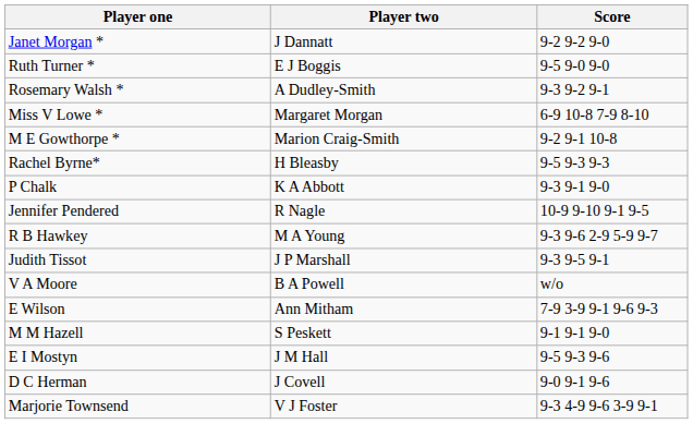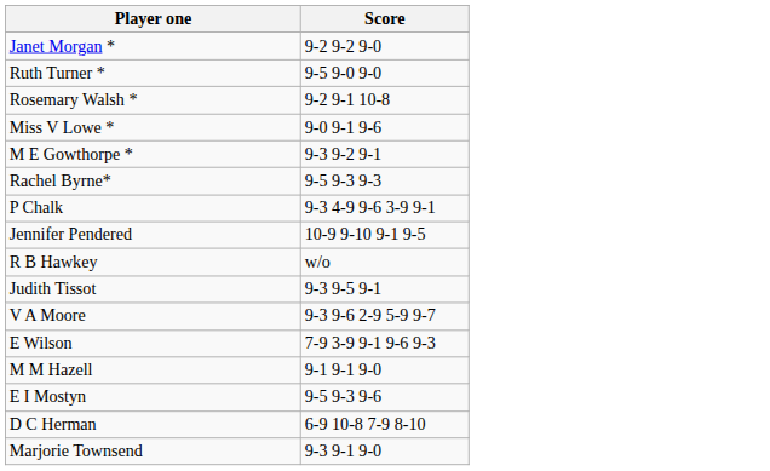 <table class="wikitable">
 <tr>
 <th width=270>Player one</th>
-<th width=270>Player two</th>
 <th width=150>Score</th>
 </tr>
 <tr>
 <td><a href='#'>Janet Morgan</a> *</td>
-<td> J Dannatt</td>
 <td>9-2 9-2 9-0</td>
 </tr>
 <tr>
 <td> Ruth Turner *</td>
-<td> E J Boggis</td>
 <td>9-5 9-0 9-0</td>
 </tr>
 <tr>
 <td> Rosemary Walsh *</td>
-<td> A Dudley-Smith</td>
+<td>9-2 9-1 10-8</td>
+</tr>
+<tr>
+<td> Miss V Lowe *</td>
+<td>9-0 9-1 9-6</td>
+</tr>
+<tr>
+<td> M E Gowthorpe *</td>
 <td>9-3 9-2 9-1</td>
 </tr>
 <tr>
-<td> Miss V Lowe *</td>
-<td> Margaret Morgan</td>
-<td>6-9 10-8 7-9 8-10</td>
-</tr>
-<tr>
-<td> M E Gowthorpe *</td>
-<td> Marion Craig-Smith</td>
-<td>9-2 9-1 10-8</td>
-</tr>
-<tr>
 <td> Rachel Byrne*</td>
-<td> H Bleasby</td>
 <td>9-5 9-3 9-3</td>
 </tr>
 <tr>
 <td> P Chalk</td>
-<td> K A Abbott</td>
-<td>9-3 9-1 9-0</td>
+<td>9-3 4-9 9-6 3-9 9-1</td>
 </tr>
 <tr>
 <td> Jennifer Pendered</td>
-<td> R Nagle</td>
 <td>10-9 9-10 9-1 9-5</td>
 </tr>
 <tr>
 <td> R B Hawkey</td>
-<td> M A Young</td>
-<td>9-3 9-6 2-9 5-9 9-7</td>
+<td>w/o</td>
 </tr>
 <tr>
 <td> Judith Tissot</td>
-<td> J P Marshall</td>
 <td>9-3 9-5 9-1</td>
 </tr>
 <tr>
 <td> V A Moore</td>
-<td> B A Powell</td>
-<td>w/o</td>
+<td>9-3 9-6 2-9 5-9 9-7</td>
 </tr>
 <tr>
 <td> E Wilson</td>
-<td> Ann Mitham</td>
 <td>7-9 3-9 9-1 9-6 9-3</td>
 </tr>
 <tr>
 <td> M M Hazell</td>
-<td> S Peskett</td>
 <td>9-1 9-1 9-0</td>
 </tr>
 <tr>
 <td> E I Mostyn</td>
-<td> J M Hall</td>
 <td>9-5 9-3 9-6</td>
 </tr>
 <tr>
 <td> D C Herman</td>
-<td> J Covell</td>
-<td>9-0 9-1 9-6</td>
+<td>6-9 10-8 7-9 8-10</td>
 </tr>
 <tr>
 <td> Marjorie Townsend</td>
-<td> V J Foster</td>
-<td>9-3 4-9 9-6 3-9 9-1</td>
+<td>9-3 9-1 9-0</td>
 </tr>
 </table>
